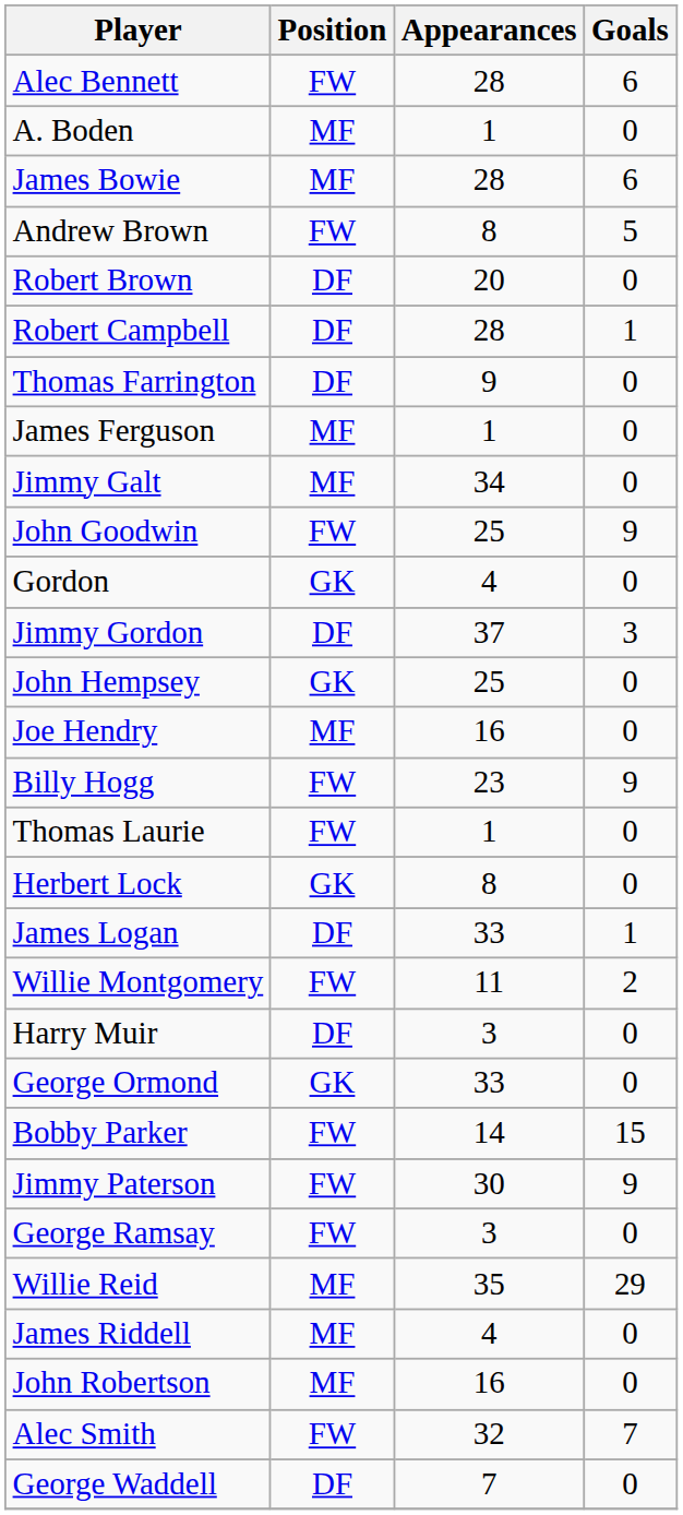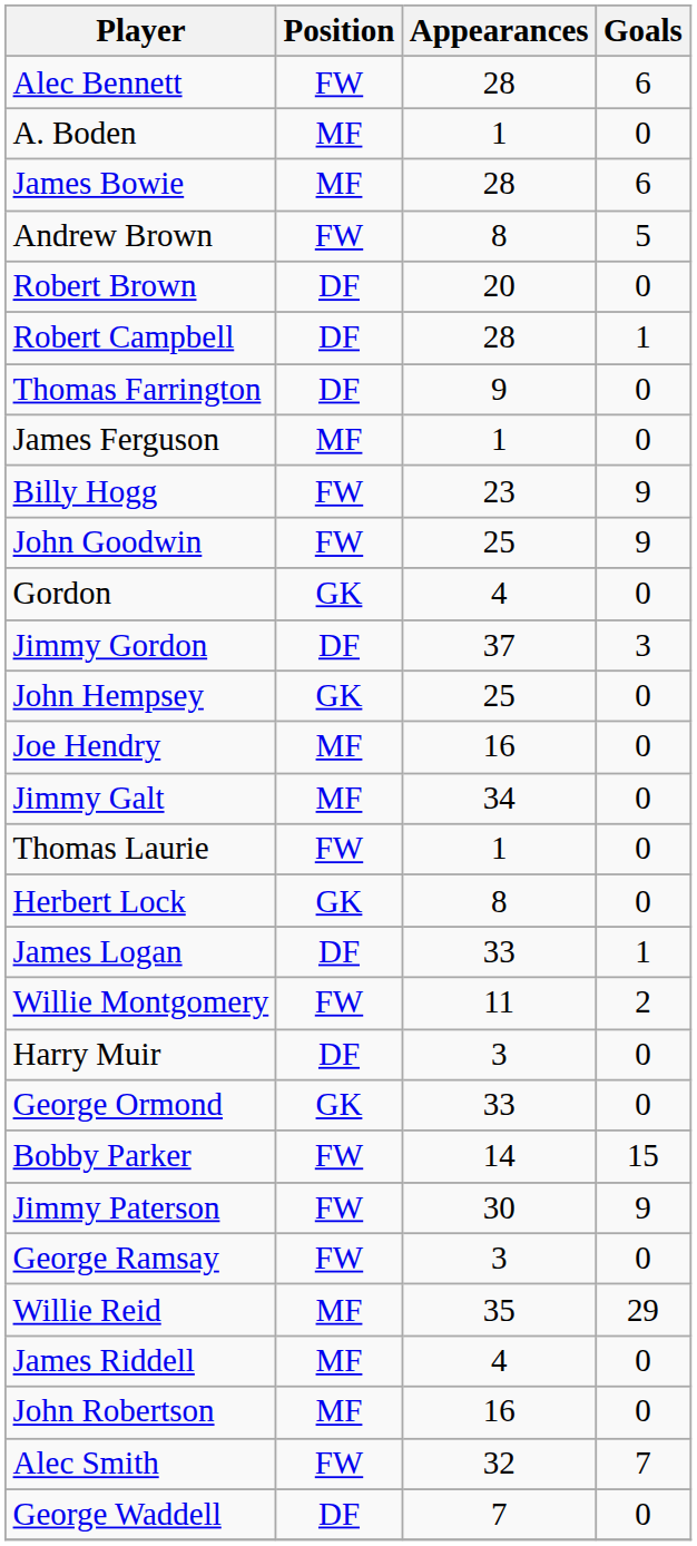 <table class="wikitable sortable" style="text-align: center;">
 <tr>
 <th>Player</th>
 <th>Position</th>
 <th>Appearances</th>
 <th>Goals</th>
 </tr>
 <tr>
 <td align="left"> <a href='#'>Alec Bennett</a></td>
 <td><a href='#'>FW</a></td>
 <td>28</td>
 <td>6</td>
 </tr>
 <tr>
 <td align="left"> A. Boden</td>
 <td><a href='#'>MF</a></td>
 <td>1</td>
 <td>0</td>
 </tr>
 <tr>
 <td align="left"> <a href='#'>James Bowie</a></td>
 <td><a href='#'>MF</a></td>
 <td>28</td>
 <td>6</td>
 </tr>
 <tr>
 <td align="left"> Andrew Brown</td>
 <td><a href='#'>FW</a></td>
 <td>8</td>
 <td>5</td>
 </tr>
 <tr>
 <td align="left"> <a href='#'>Robert Brown</a></td>
 <td><a href='#'>DF</a></td>
 <td>20</td>
 <td>0</td>
 </tr>
 <tr>
 <td align="left"> <a href='#'>Robert Campbell</a></td>
 <td><a href='#'>DF</a></td>
 <td>28</td>
 <td>1</td>
 </tr>
 <tr>
 <td align="left"> <a href='#'>Thomas Farrington</a></td>
 <td><a href='#'>DF</a></td>
 <td>9</td>
 <td>0</td>
 </tr>
 <tr>
 <td align="left"> James Ferguson</td>
 <td><a href='#'>MF</a></td>
 <td>1</td>
 <td>0</td>
 </tr>
 <tr>
-<td align="left"> <a href='#'>Jimmy Galt</a></td>
-<td><a href='#'>MF</a></td>
-<td>34</td>
-<td>0</td>
+<td align="left"> <a href='#'>Billy Hogg</a></td>
+<td><a href='#'>FW</a></td>
+<td>23</td>
+<td>9</td>
 </tr>
 <tr>
 <td align="left"> <a href='#'>John Goodwin</a></td>
 <td><a href='#'>FW</a></td>
 <td>25</td>
 <td>9</td>
 </tr>
 <tr>
 <td align="left"> Gordon</td>
 <td><a href='#'>GK</a></td>
 <td>4</td>
 <td>0</td>
 </tr>
 <tr>
 <td align="left"> <a href='#'>Jimmy Gordon</a></td>
 <td><a href='#'>DF</a></td>
 <td>37</td>
 <td>3</td>
 </tr>
 <tr>
 <td align="left"> <a href='#'>John Hempsey</a></td>
 <td><a href='#'>GK</a></td>
 <td>25</td>
 <td>0</td>
 </tr>
 <tr>
 <td align="left"> <a href='#'>Joe Hendry</a></td>
 <td><a href='#'>MF</a></td>
 <td>16</td>
 <td>0</td>
 </tr>
 <tr>
-<td align="left"> <a href='#'>Billy Hogg</a></td>
-<td><a href='#'>FW</a></td>
-<td>23</td>
-<td>9</td>
+<td align="left"> <a href='#'>Jimmy Galt</a></td>
+<td><a href='#'>MF</a></td>
+<td>34</td>
+<td>0</td>
 </tr>
 <tr>
 <td align="left"> Thomas Laurie</td>
 <td><a href='#'>FW</a></td>
 <td>1</td>
 <td>0</td>
 </tr>
 <tr>
 <td align="left"> <a href='#'>Herbert Lock</a></td>
 <td><a href='#'>GK</a></td>
 <td>8</td>
 <td>0</td>
 </tr>
 <tr>
 <td align="left"> <a href='#'>James Logan</a></td>
 <td><a href='#'>DF</a></td>
 <td>33</td>
 <td>1</td>
 </tr>
 <tr>
 <td align="left"> <a href='#'>Willie Montgomery</a></td>
 <td><a href='#'>FW</a></td>
 <td>11</td>
 <td>2</td>
 </tr>
 <tr>
 <td align="left"> Harry Muir</td>
 <td><a href='#'>DF</a></td>
 <td>3</td>
 <td>0</td>
 </tr>
 <tr>
 <td align="left"> <a href='#'>George Ormond</a></td>
 <td><a href='#'>GK</a></td>
 <td>33</td>
 <td>0</td>
 </tr>
 <tr>
 <td align="left"> <a href='#'>Bobby Parker</a></td>
 <td><a href='#'>FW</a></td>
 <td>14</td>
 <td>15</td>
 </tr>
 <tr>
 <td align="left"> <a href='#'>Jimmy Paterson</a></td>
 <td><a href='#'>FW</a></td>
 <td>30</td>
 <td>9</td>
 </tr>
 <tr>
 <td align="left"> <a href='#'>George Ramsay</a></td>
 <td><a href='#'>FW</a></td>
 <td>3</td>
 <td>0</td>
 </tr>
 <tr>
 <td align="left"> <a href='#'>Willie Reid</a></td>
 <td><a href='#'>MF</a></td>
 <td>35</td>
 <td>29</td>
 </tr>
 <tr>
 <td align="left"> <a href='#'>James Riddell</a></td>
 <td><a href='#'>MF</a></td>
 <td>4</td>
 <td>0</td>
 </tr>
 <tr>
 <td align="left"> <a href='#'>John Robertson</a></td>
 <td><a href='#'>MF</a></td>
 <td>16</td>
 <td>0</td>
 </tr>
 <tr>
 <td align="left"> <a href='#'>Alec Smith</a></td>
 <td><a href='#'>FW</a></td>
 <td>32</td>
 <td>7</td>
 </tr>
 <tr>
 <td align="left"> <a href='#'>George Waddell</a></td>
 <td><a href='#'>DF</a></td>
 <td>7</td>
 <td>0</td>
 </tr>
 <tr>
 </tr>
 </table>
